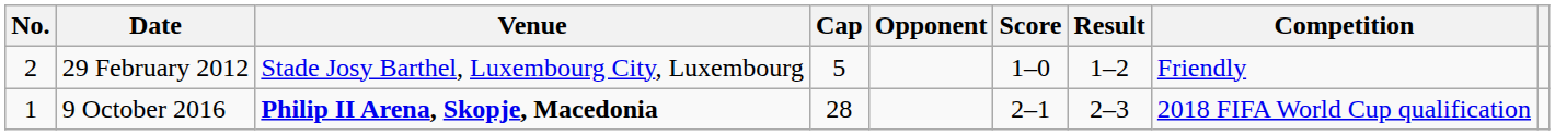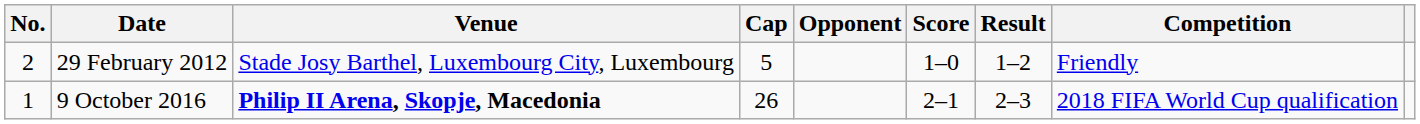 <table class="wikitable sortable">
 <tr>
 <th scope="col">No.</th>
 <th scope="col" data-sort-type="date">Date</th>
 <th scope="col">Venue</th>
 <th scope="col">Cap</th>
 <th scope="col">Opponent</th>
 <th scope="col">Score</th>
 <th scope="col">Result</th>
 <th scope="col">Competition</th>
 <th scope="col" class="unsortable"></th>
 </tr>
 <tr>
 <td style="text-align:center">2</td>
 <td>29 February 2012</td>
 <td><a href='#'>Stade Josy Barthel</a>, <a href='#'>Luxembourg City</a>, Luxembourg</td>
 <td style="text-align:center">5</td>
 <td></td>
 <td style="text-align:center">1–0</td>
 <td style="text-align:center">1–2</td>
 <td><a href='#'>Friendly</a></td>
 <td></td>
 </tr>
 <tr>
 <td style="text-align:center">1</td>
 <td>9 October 2016</td>
 <td><strong><a href='#'>Philip II Arena</a>, <a href='#'>Skopje</a>, Macedonia</strong></td>
-<td style="text-align:center">28</td>
+<td style="text-align:center">26</td>
 <td></td>
 <td style="text-align:center">2–1</td>
 <td style="text-align:center">2–3</td>
 <td><a href='#'>2018 FIFA World Cup qualification</a></td>
 <td></td>
 </tr>
 </table>
